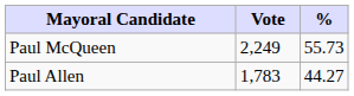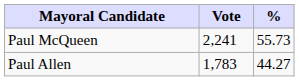 <table class="wikitable">
 <tr>
 <th style="background:#ddf; width:200px;">Mayoral Candidate</th>
 <th style="background:#ddf; width:50px;">Vote</th>
 <th style="background:#ddf; width:30px;">%</th>
 </tr>
 <tr>
 <td>Paul McQueen</td>
-<td>2,249</td>
+<td>2,241</td>
 <td>55.73</td>
 </tr>
 <tr>
 <td>Paul Allen</td>
 <td>1,783</td>
 <td>44.27</td>
 </tr>
 </table>
